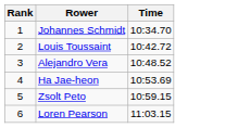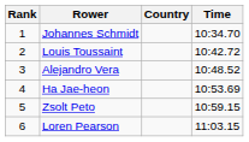 <table class="wikitable" style="text-align:center">
 <tr>
 <th>Rank</th>
 <th>Rower</th>
+<th>Country</th>
 <th>Time</th>
 </tr>
 <tr>
 <td>1</td>
 <td align="left"><a href='#'>Johannes Schmidt</a></td>
+<td align="left"></td>
 <td>10:34.70</td>
 </tr>
 <tr>
 <td>2</td>
 <td align="left"><a href='#'>Louis Toussaint</a></td>
+<td align="left"></td>
 <td>10:42.72</td>
 </tr>
 <tr>
 <td>3</td>
 <td align="left"><a href='#'>Alejandro Vera</a></td>
+<td align="left"></td>
 <td>10:48.52</td>
 </tr>
 <tr>
 <td>4</td>
 <td align="left"><a href='#'>Ha Jae-heon</a></td>
+<td align="left"></td>
 <td>10:53.69</td>
 </tr>
 <tr>
 <td>5</td>
 <td align="left"><a href='#'>Zsolt Peto</a></td>
+<td align="left"></td>
 <td>10:59.15</td>
 </tr>
 <tr>
 <td>6</td>
 <td align="left"><a href='#'>Loren Pearson</a></td>
+<td align="left"></td>
 <td>11:03.15</td>
 </tr>
 </table>
